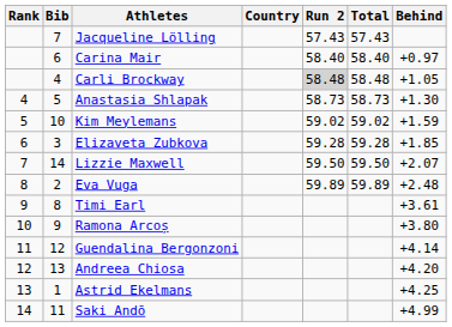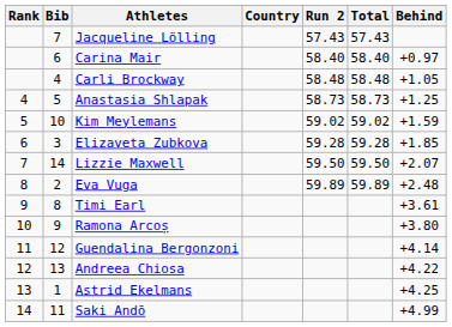 <table class="wikitable sortable" style="text-align:center">
 <tr>
 <th>Rank</th>
 <th>Bib</th>
 <th>Athletes</th>
 <th>Country</th>
 <th>Run 2</th>
 <th>Total</th>
 <th>Behind</th>
 </tr>
 <tr>
 <td></td>
 <td>7</td>
 <td style="text-align:left;"><a href='#'>Jacqueline Lölling</a></td>
 <td style="text-align:left;"></td>
 <td>57.43</td>
 <td>57.43</td>
 <td></td>
 </tr>
 <tr>
 <td></td>
 <td>6</td>
 <td style="text-align:left;"><a href='#'>Carina Mair</a></td>
 <td style="text-align:left;"></td>
 <td>58.40</td>
 <td>58.40</td>
 <td>+0.97</td>
 </tr>
 <tr>
 <td></td>
 <td>4</td>
 <td style="text-align:left;"><a href='#'>Carli Brockway</a></td>
 <td style="text-align:left;"></td>
-<td style="background: lightgrey;">58.48</td>
+<td>58.48</td>
 <td>58.48</td>
 <td>+1.05</td>
 </tr>
 <tr>
 <td>4</td>
 <td>5</td>
 <td style="text-align:left;"><a href='#'>Anastasia Shlapak</a></td>
 <td style="text-align:left;"></td>
 <td>58.73</td>
 <td>58.73</td>
-<td>+1.30</td>
+<td>+1.25</td>
 </tr>
 <tr>
 <td>5</td>
 <td>10</td>
 <td style="text-align:left;"><a href='#'>Kim Meylemans</a></td>
 <td style="text-align:left;"></td>
 <td>59.02</td>
 <td>59.02</td>
 <td>+1.59</td>
 </tr>
 <tr>
 <td>6</td>
 <td>3</td>
 <td style="text-align:left;"><a href='#'>Elizaveta Zubkova</a></td>
 <td style="text-align:left;"></td>
 <td>59.28</td>
 <td>59.28</td>
 <td>+1.85</td>
 </tr>
 <tr>
 <td>7</td>
 <td>14</td>
 <td style="text-align:left;"><a href='#'>Lizzie Maxwell</a></td>
 <td style="text-align:left;"></td>
 <td>59.50</td>
 <td>59.50</td>
 <td>+2.07</td>
 </tr>
 <tr>
 <td>8</td>
 <td>2</td>
 <td style="text-align:left;"><a href='#'>Eva Vuga</a></td>
 <td style="text-align:left;"></td>
 <td>59.89</td>
 <td>59.89</td>
 <td>+2.48</td>
 </tr>
 <tr>
 <td>9</td>
 <td>8</td>
 <td style="text-align:left;"><a href='#'>Timi Earl</a></td>
 <td style="text-align:left;"></td>
 <td></td>
 <td></td>
 <td>+3.61</td>
 </tr>
 <tr>
 <td>10</td>
 <td>9</td>
 <td style="text-align:left;"><a href='#'>Ramona Arcoș</a></td>
 <td style="text-align:left;"></td>
 <td></td>
 <td></td>
 <td>+3.80</td>
 </tr>
 <tr>
 <td>11</td>
 <td>12</td>
 <td style="text-align:left;"><a href='#'>Guendalina Bergonzoni</a></td>
 <td style="text-align:left;"></td>
 <td></td>
 <td></td>
 <td>+4.14</td>
 </tr>
 <tr>
 <td>12</td>
 <td>13</td>
 <td style="text-align:left;"><a href='#'>Andreea Chiosa</a></td>
 <td style="text-align:left;"></td>
 <td></td>
 <td></td>
-<td>+4.20</td>
+<td>+4.22</td>
 </tr>
 <tr>
 <td>13</td>
 <td>1</td>
 <td style="text-align:left;"><a href='#'>Astrid Ekelmans</a></td>
 <td style="text-align:left;"></td>
 <td></td>
 <td></td>
 <td>+4.25</td>
 </tr>
 <tr>
 <td>14</td>
 <td>11</td>
 <td style="text-align:left;"><a href='#'>Saki Andō</a></td>
 <td style="text-align:left;"></td>
 <td></td>
 <td></td>
 <td>+4.99</td>
 </tr>
 </table>
